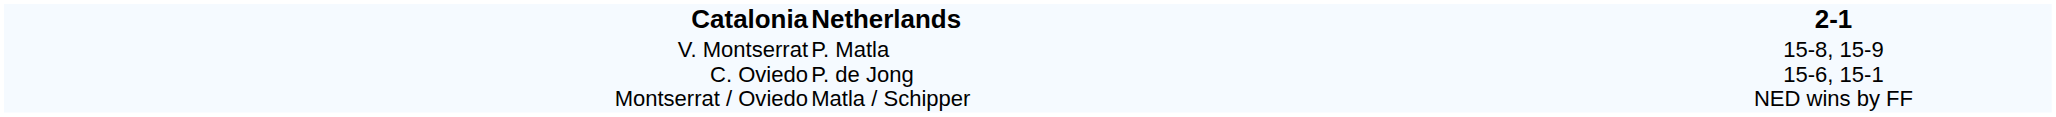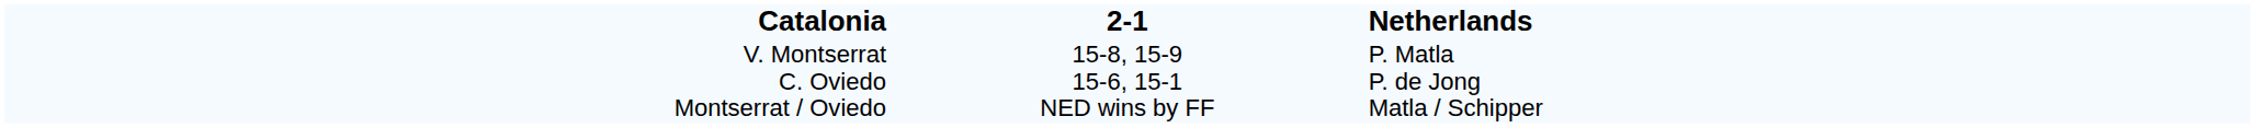 <table style="width: 100%; background:#F5FAFF;" cellspacing="0">
 <tr>
 <td width=24% align=right><strong>Catalonia</strong></td>
+<td align=center width=13%><strong>2-1</strong></td>
 <td width=24%><strong>Netherlands</strong></td>
-<td align=center width=13%><strong>2-1</strong></td>
 </tr>
 <tr style=font-size:85%>
 <td align=right valign=top>V. Montserrat<br>C. Oviedo<br>Montserrat / Oviedo</td>
+<td align=center>15-8, 15-9<br>15-6, 15-1<br>NED wins by FF</td>
 <td valign=top>P. Matla<br>P. de Jong<br>Matla / Schipper</td>
-<td align=center>15-8, 15-9<br>15-6, 15-1<br>NED wins by FF</td>
 </tr>
 </table>
